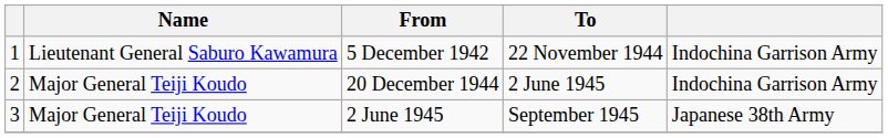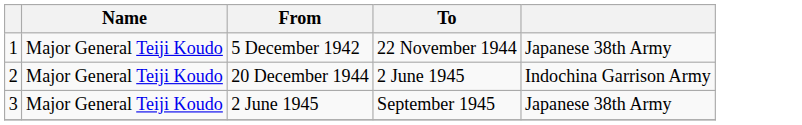 <table class=wikitable>
 <tr>
 <th></th>
 <th>Name</th>
 <th>From</th>
 <th>To</th>
 <th></th>
 </tr>
 <tr>
 <td>1</td>
-<td>Lieutenant General <a href='#'>Saburo Kawamura</a></td>
+<td>Major General <a href='#'>Teiji Koudo</a></td>
 <td>5 December 1942</td>
 <td>22 November 1944</td>
-<td>Indochina Garrison Army</td>
+<td>Japanese 38th Army</td>
 </tr>
 <tr>
 <td>2</td>
 <td>Major General <a href='#'>Teiji Koudo</a></td>
 <td>20 December 1944</td>
 <td>2 June 1945</td>
 <td>Indochina Garrison Army</td>
 </tr>
 <tr>
 <td>3</td>
 <td>Major General <a href='#'>Teiji Koudo</a></td>
 <td>2 June 1945</td>
 <td>September 1945</td>
 <td>Japanese 38th Army</td>
 </tr>
 <tr>
 </tr>
 </table>
